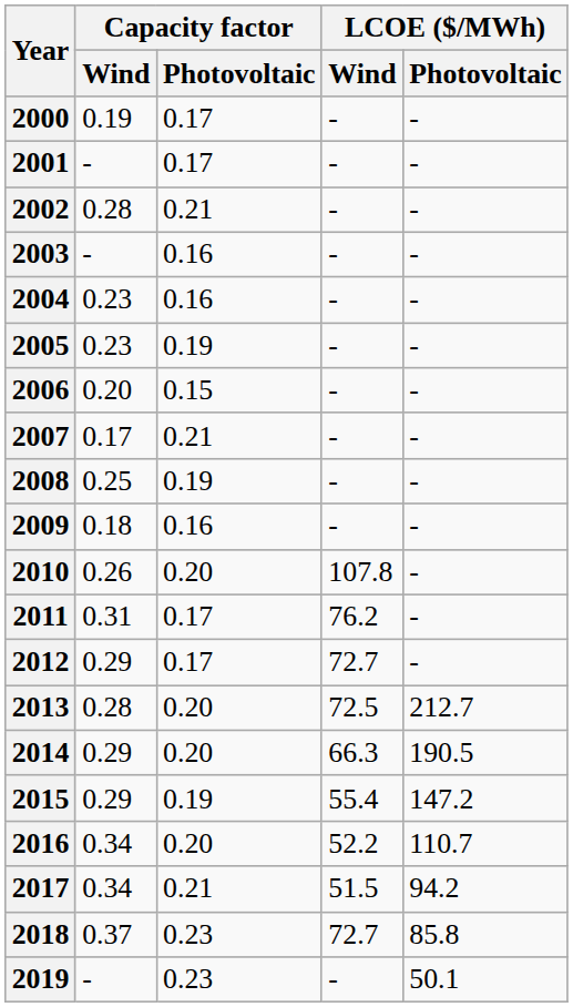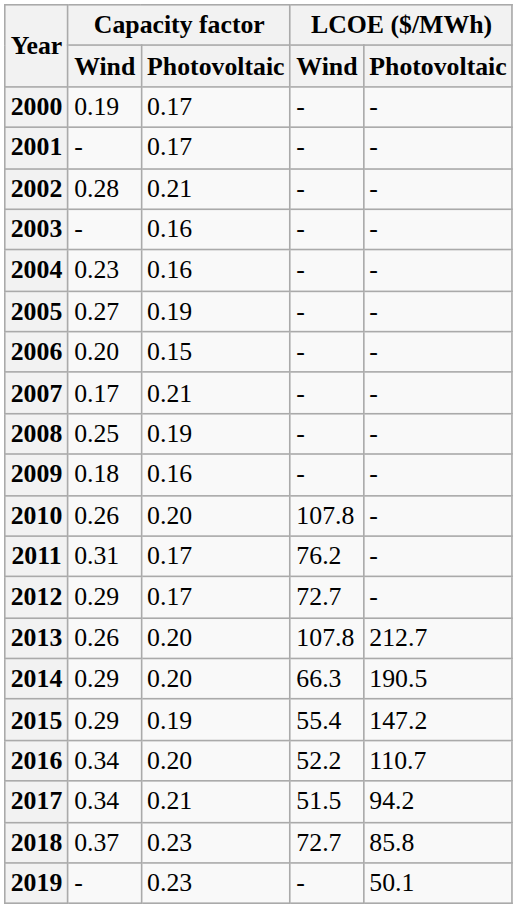 <table class="wikitable">
 <tr>
 <th rowspan=2>Year</th>
 <th colspan=2>Capacity factor</th>
 <th colspan=2>LCOE ($/MWh)</th>
 </tr>
 <tr>
 <th>Wind</th>
 <th>Photovoltaic</th>
 <th>Wind</th>
 <th>Photovoltaic</th>
 </tr>
 <tr>
 <th>2000</th>
 <td>0.19</td>
 <td>0.17</td>
 <td>-</td>
 <td>-</td>
 </tr>
 <tr>
 <th>2001</th>
 <td>-</td>
 <td>0.17</td>
 <td>-</td>
 <td>-</td>
 </tr>
 <tr>
 <th>2002</th>
 <td>0.28</td>
 <td>0.21</td>
 <td>-</td>
 <td>-</td>
 </tr>
 <tr>
 <th>2003</th>
 <td>-</td>
 <td>0.16</td>
 <td>-</td>
 <td>-</td>
 </tr>
 <tr>
 <th>2004</th>
 <td>0.23</td>
 <td>0.16</td>
 <td>-</td>
 <td>-</td>
 </tr>
 <tr>
 <th>2005</th>
-<td>0.23</td>
+<td>0.27</td>
 <td>0.19</td>
 <td>-</td>
 <td>-</td>
 </tr>
 <tr>
 <th>2006</th>
 <td>0.20</td>
 <td>0.15</td>
 <td>-</td>
 <td>-</td>
 </tr>
 <tr>
 <th>2007</th>
 <td>0.17</td>
 <td>0.21</td>
 <td>-</td>
 <td>-</td>
 </tr>
 <tr>
 <th>2008</th>
 <td>0.25</td>
 <td>0.19</td>
 <td>-</td>
 <td>-</td>
 </tr>
 <tr>
 <th>2009</th>
 <td>0.18</td>
 <td>0.16</td>
 <td>-</td>
 <td>-</td>
 </tr>
 <tr>
 <th>2010</th>
 <td>0.26</td>
 <td>0.20</td>
 <td>107.8</td>
 <td>-</td>
 </tr>
 <tr>
 <th>2011</th>
 <td>0.31</td>
 <td>0.17</td>
 <td>76.2</td>
 <td>-</td>
 </tr>
 <tr>
 <th>2012</th>
 <td>0.29</td>
 <td>0.17</td>
 <td>72.7</td>
 <td>-</td>
 </tr>
 <tr>
 <th>2013</th>
-<td>0.28</td>
+<td>0.26</td>
 <td>0.20</td>
-<td>72.5</td>
+<td>107.8</td>
 <td>212.7</td>
 </tr>
 <tr>
 <th>2014</th>
 <td>0.29</td>
 <td>0.20</td>
 <td>66.3</td>
 <td>190.5</td>
 </tr>
 <tr>
 <th>2015</th>
 <td>0.29</td>
 <td>0.19</td>
 <td>55.4</td>
 <td>147.2</td>
 </tr>
 <tr>
 <th>2016</th>
 <td>0.34</td>
 <td>0.20</td>
 <td>52.2</td>
 <td>110.7</td>
 </tr>
 <tr>
 <th>2017</th>
 <td>0.34</td>
 <td>0.21</td>
 <td>51.5</td>
 <td>94.2</td>
 </tr>
 <tr>
 <th>2018</th>
 <td>0.37</td>
 <td>0.23</td>
 <td>72.7</td>
 <td>85.8</td>
 </tr>
 <tr>
 <th>2019</th>
 <td>-</td>
 <td>0.23</td>
 <td>-</td>
 <td>50.1</td>
 </tr>
 </table>
